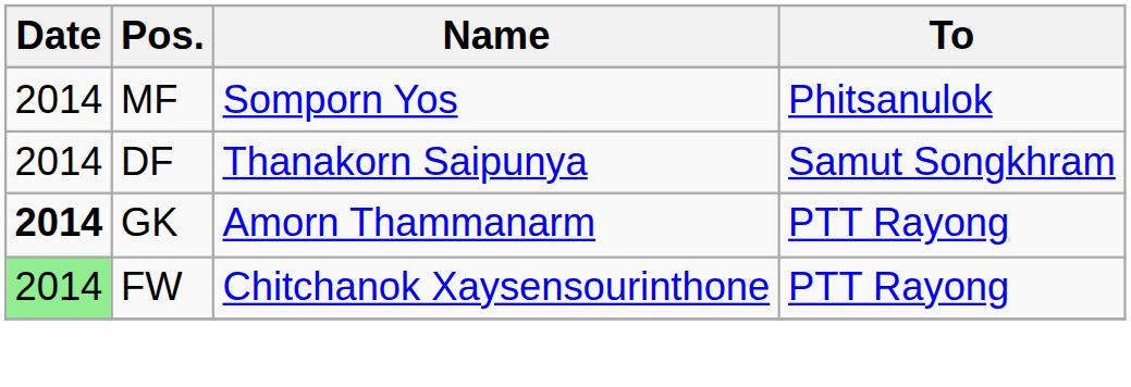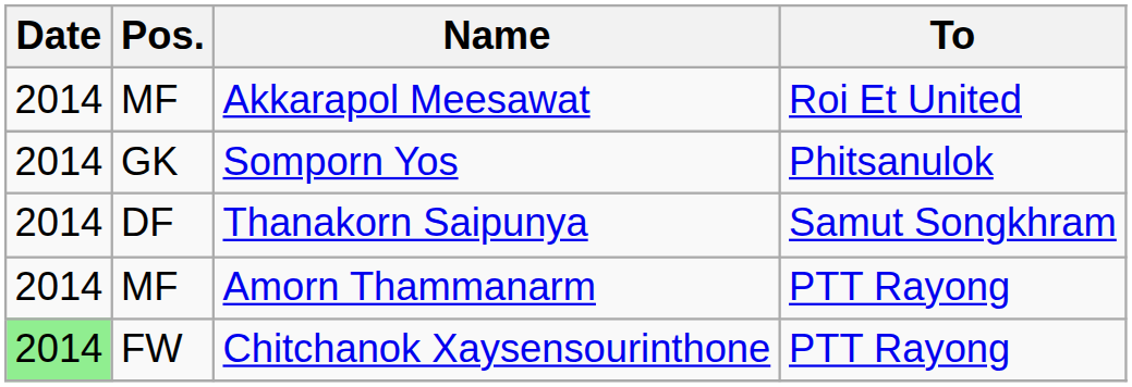 <table class="wikitable">
 <tr>
 <th>Date</th>
 <th>Pos.</th>
 <th>Name</th>
 <th>To</th>
 </tr>
 <tr>
+<td>2014</td>
+<td>MF</td>
+<td> <a href='#'>Akkarapol Meesawat</a></td>
+<td> <a href='#'>Roi Et United</a></td>
+</tr>
+<tr>
 </tr>
 <tr>
 <td>2014</td>
-<td>MF</td>
+<td>GK</td>
 <td> <a href='#'>Somporn Yos</a></td>
 <td> <a href='#'>Phitsanulok</a></td>
 </tr>
 <tr>
 <td>2014</td>
 <td>DF</td>
 <td> <a href='#'>Thanakorn Saipunya</a></td>
 <td> <a href='#'>Samut Songkhram</a></td>
 </tr>
 <tr>
-<td><strong>2014</strong></td>
-<td>GK</td>
+<td>2014</td>
+<td>MF</td>
 <td> <a href='#'>Amorn Thammanarm</a></td>
 <td> <a href='#'>PTT Rayong</a></td>
 </tr>
 <tr>
 <td style="background: lightgreen;">2014</td>
 <td>FW</td>
 <td> <a href='#'>Chitchanok Xaysensourinthone</a></td>
 <td> <a href='#'>PTT Rayong</a></td>
 </tr>
 <tr>
 </tr>
 </table>
